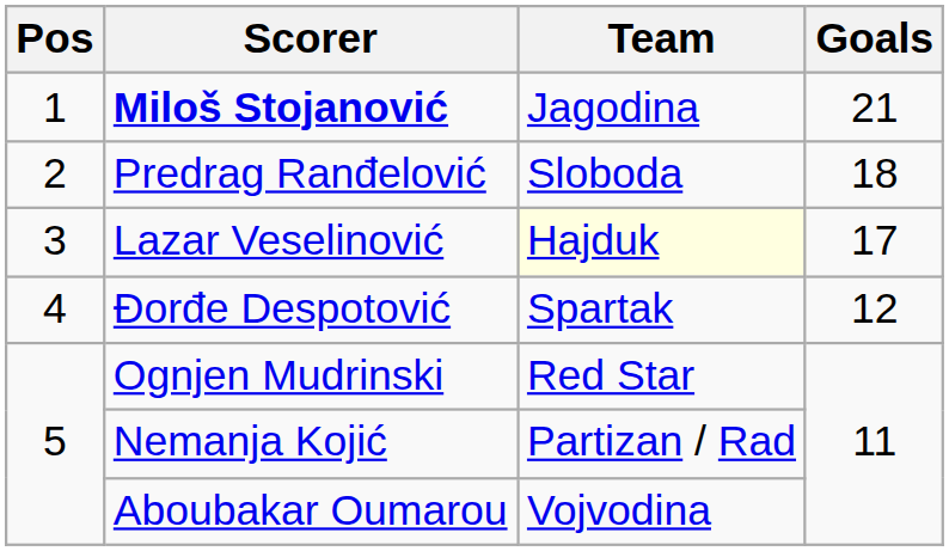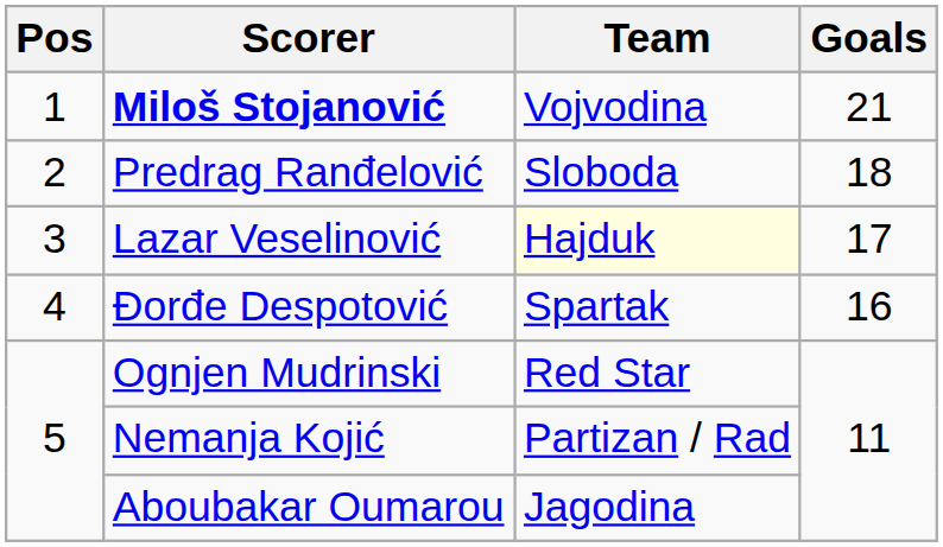 <table class="wikitable">
 <tr>
 <th>Pos</th>
 <th>Scorer</th>
 <th>Team</th>
 <th align=center>Goals</th>
 </tr>
 <tr>
 <td style="text-align:center;">1</td>
 <td><strong>  <a href='#'>Miloš Stojanović</a></strong></td>
-<td><a href='#'>Jagodina</a></td>
+<td><a href='#'>Vojvodina</a></td>
 <td style="text-align:center;">21</td>
 </tr>
 <tr>
 <td style="text-align:center;">2</td>
 <td> <a href='#'>Predrag Ranđelović</a></td>
 <td><a href='#'>Sloboda</a></td>
 <td style="text-align:center;">18</td>
 </tr>
 <tr>
 <td style="text-align:center;">3</td>
 <td> <a href='#'>Lazar Veselinović</a></td>
 <td style="background: lightyellow;"><a href='#'>Hajduk</a></td>
 <td style="text-align:center;">17</td>
 </tr>
 <tr>
 <td style="text-align:center;">4</td>
 <td> <a href='#'>Đorđe Despotović</a></td>
 <td><a href='#'>Spartak</a></td>
-<td style="text-align:center;">12</td>
+<td style="text-align:center;">16</td>
 </tr>
 <tr>
 <td style="text-align:center;" rowspan=3>5</td>
 <td> <a href='#'>Ognjen Mudrinski</a></td>
 <td><a href='#'>Red Star</a></td>
 <td style="text-align:center;" rowspan=3>11</td>
 </tr>
 <tr>
 <td> <a href='#'>Nemanja Kojić</a></td>
 <td><a href='#'>Partizan</a> / <a href='#'>Rad</a></td>
 </tr>
 <tr>
 <td> <a href='#'>Aboubakar Oumarou</a></td>
-<td><a href='#'>Vojvodina</a></td>
+<td><a href='#'>Jagodina</a></td>
 </tr>
 </table>
